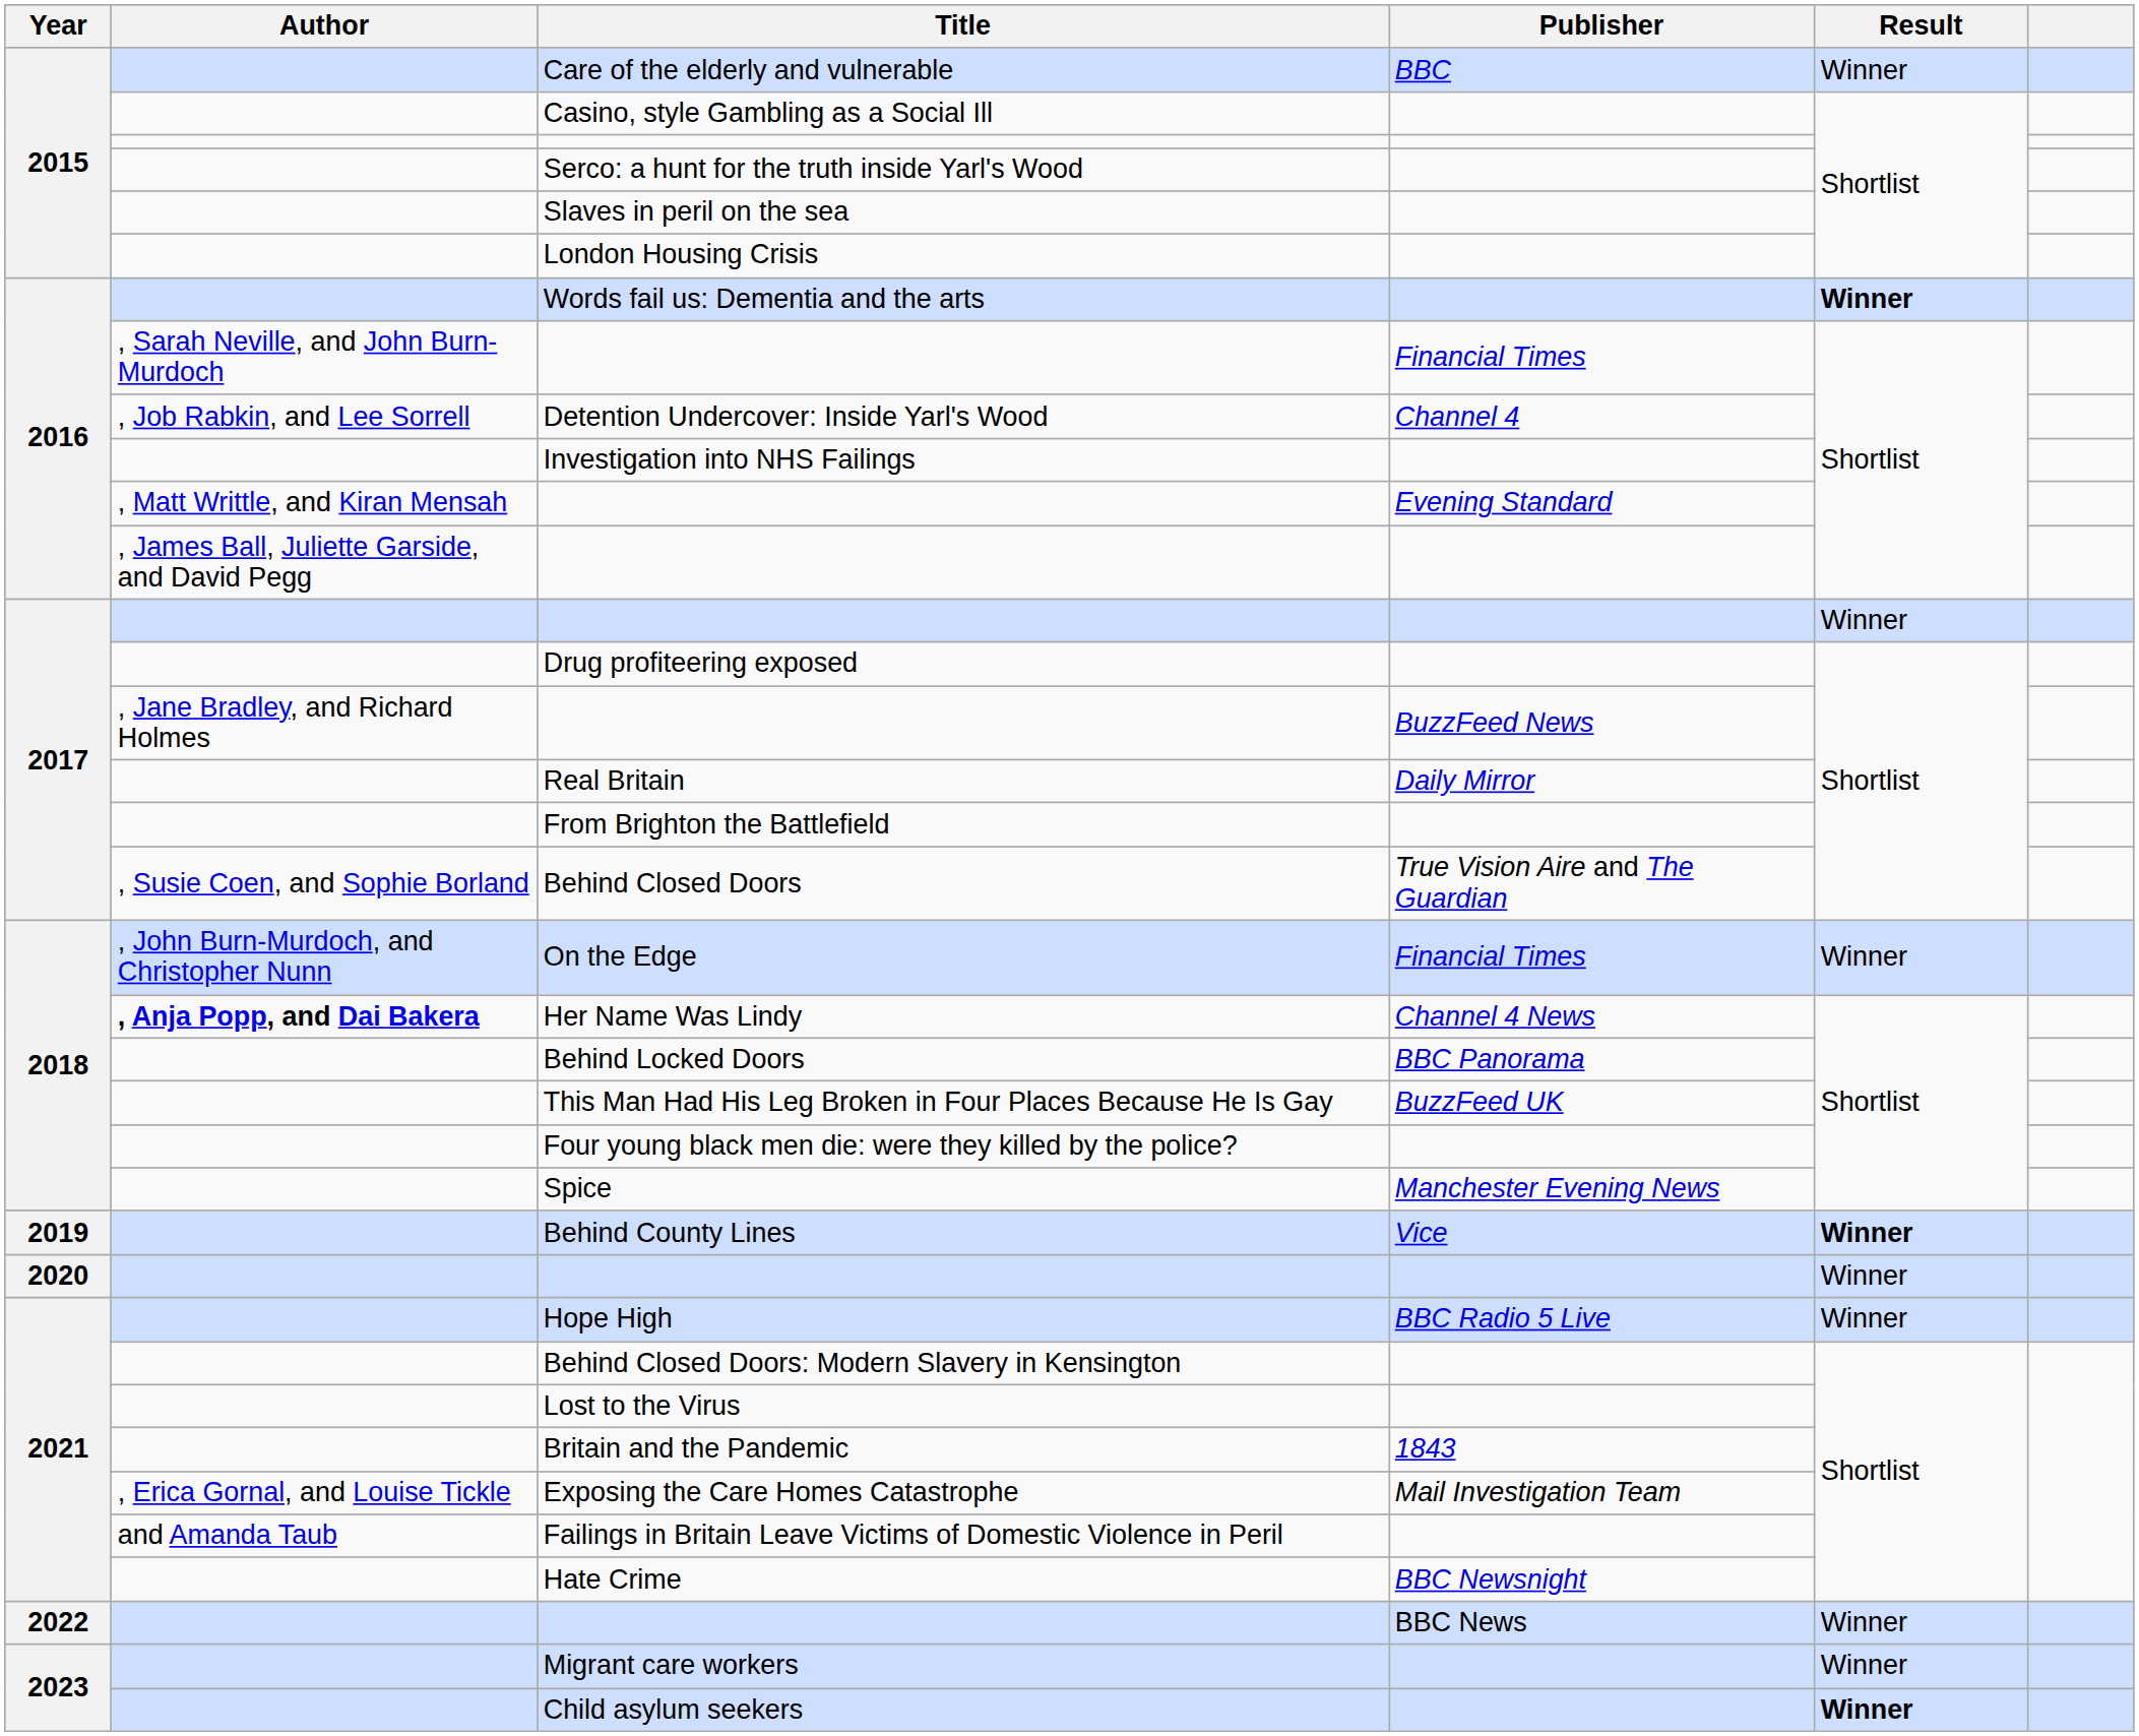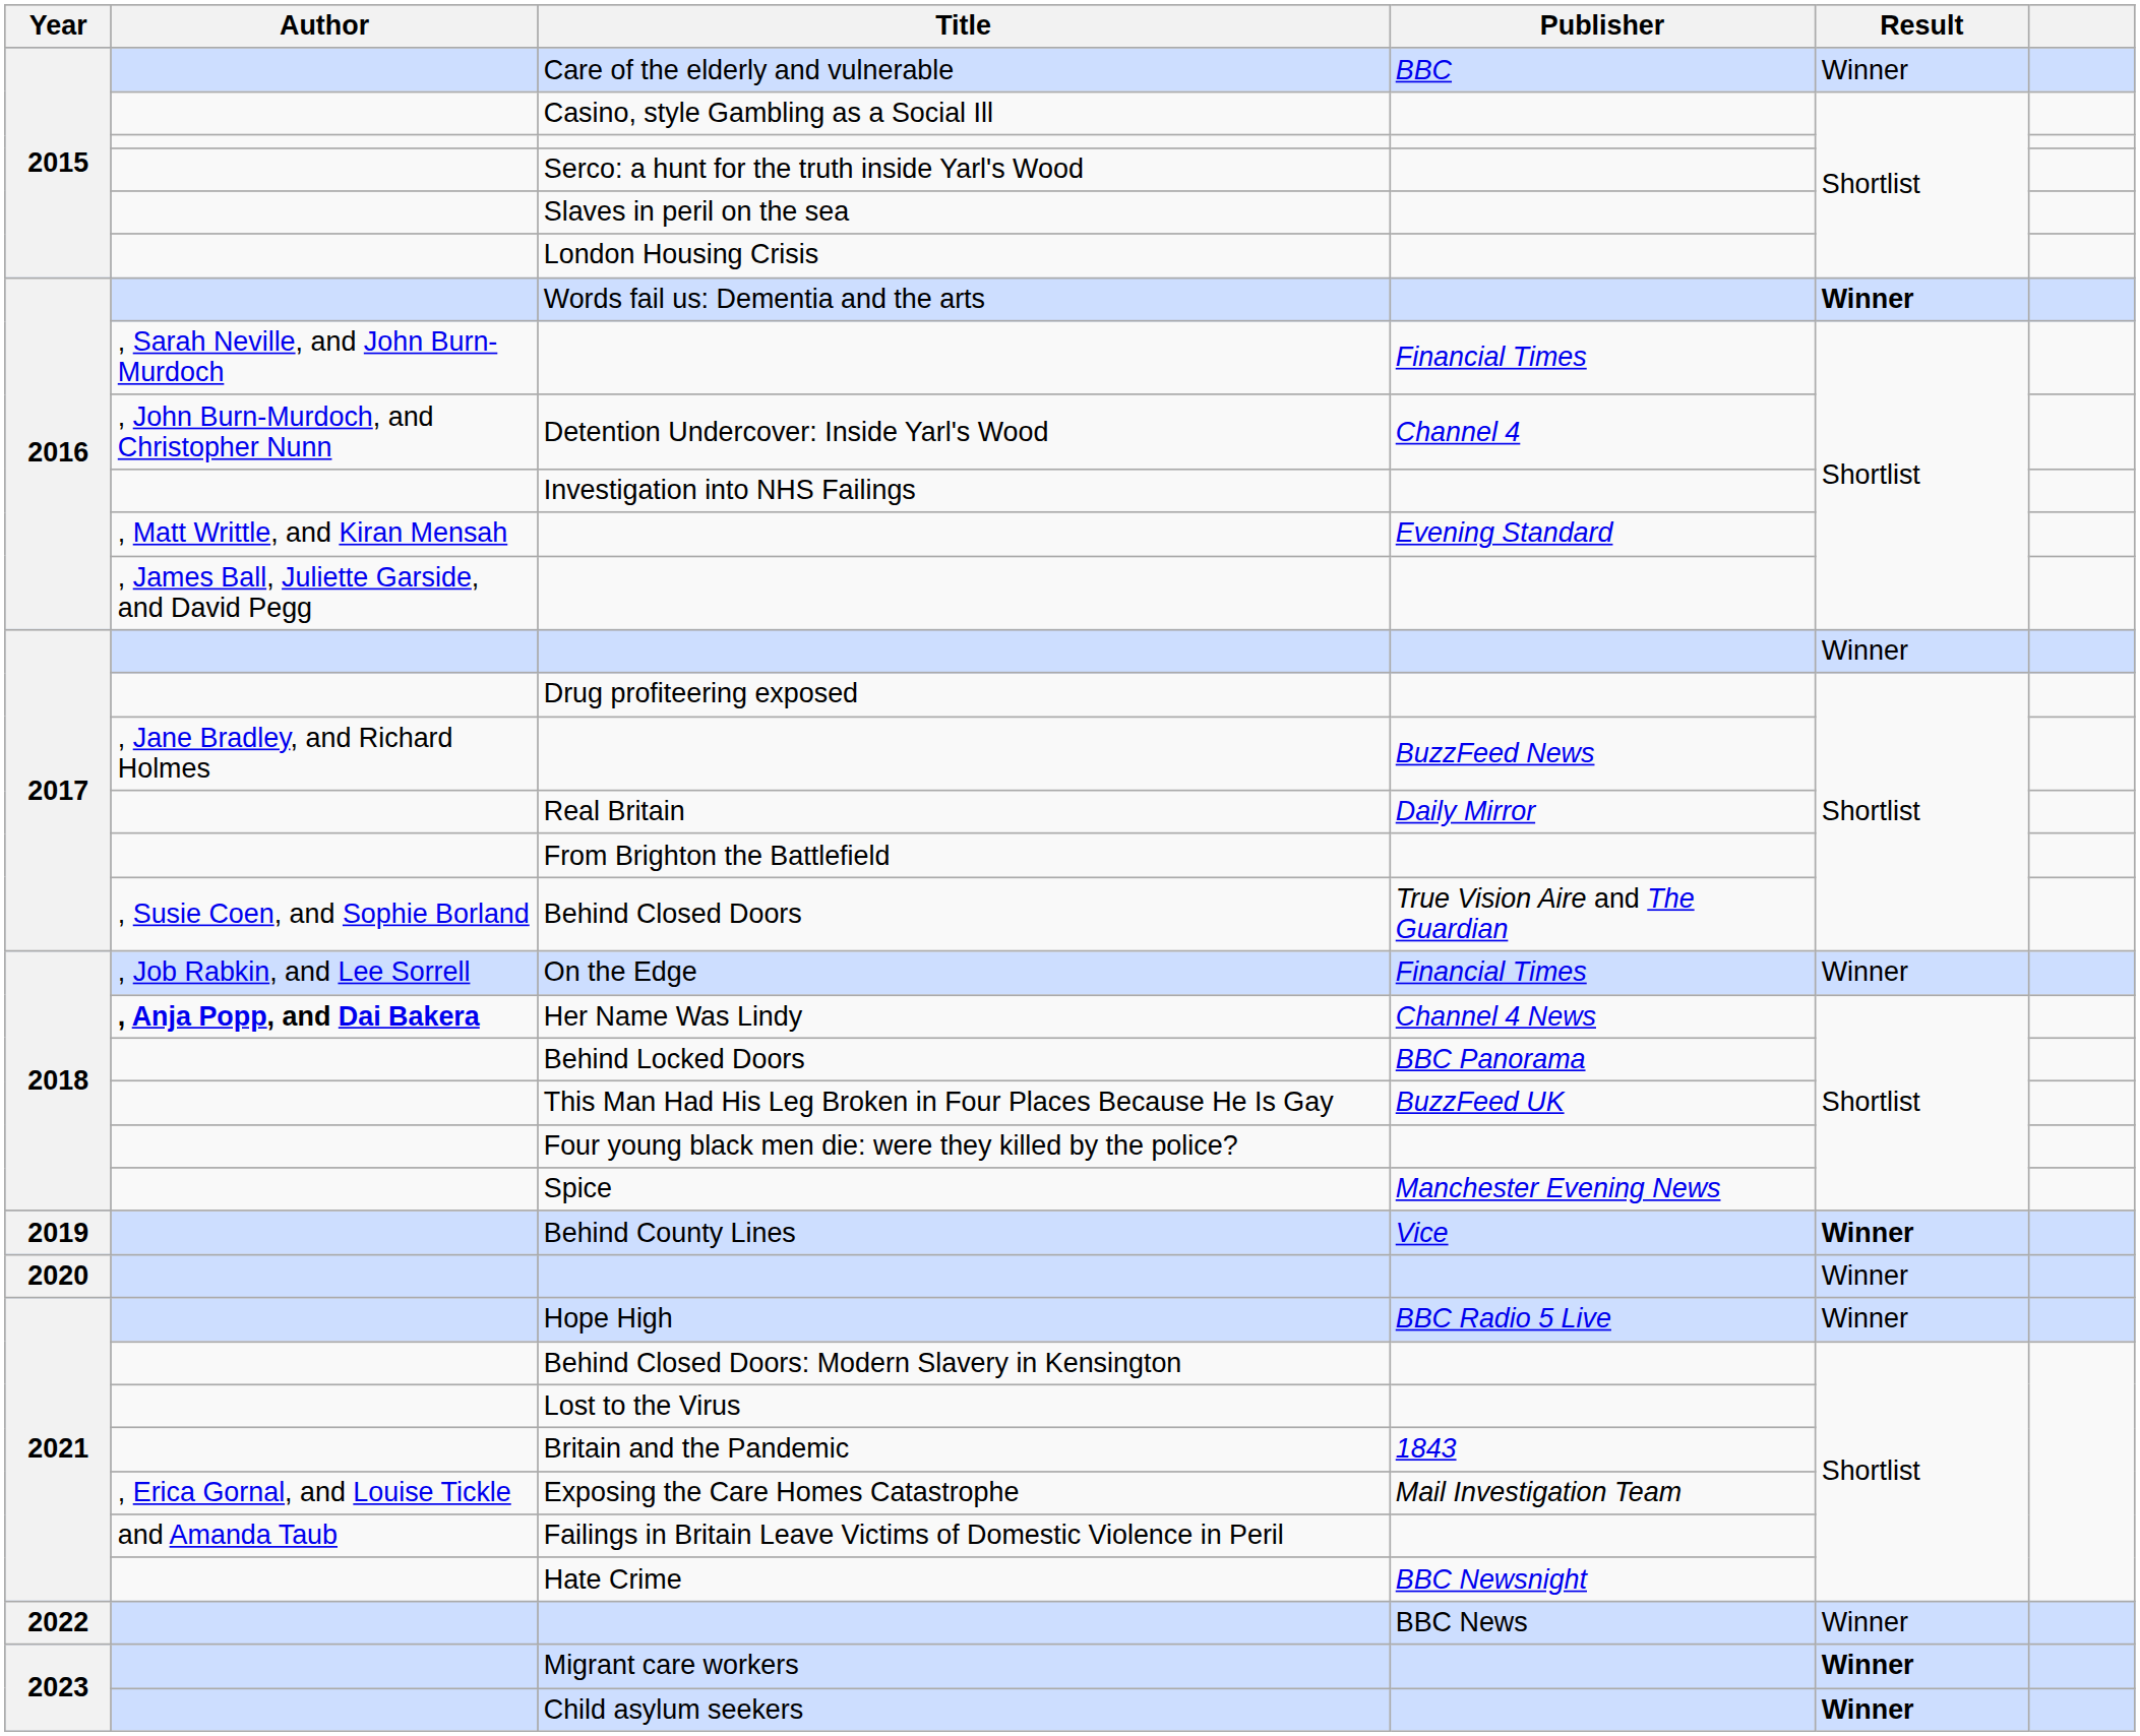 <table class="wikitable sortable mw-collapsible">
 <tr>
 <th scope="col" width="5%">Year</th>
 <th scope="col" width="20%">Author</th>
 <th scope="col" width="40%">Title</th>
 <th scope="col" width="20%">Publisher</th>
 <th scope="col" width="10%">Result</th>
 <th scope="col" width="5%"></th>
 </tr>
 <tr style="background:#cddeff">
 <th rowspan="6">2015</th>
 <td></td>
 <td>Care of the elderly and vulnerable</td>
 <td><em><a href='#'>BBC</a></em></td>
 <td>Winner</td>
 <td></td>
 </tr>
 <tr>
 <td></td>
 <td>Casino, style Gambling as a Social Ill</td>
 <td></td>
 <td rowspan="5">Shortlist</td>
 <td></td>
 </tr>
 <tr>
 <td></td>
 <td></td>
 <td></td>
 <td></td>
 </tr>
 <tr>
 <td></td>
 <td>Serco: a hunt for the truth inside Yarl's Wood</td>
 <td></td>
 <td></td>
 </tr>
 <tr>
 <td></td>
 <td>Slaves in peril on the sea</td>
 <td></td>
 <td></td>
 </tr>
 <tr>
 <td></td>
 <td>London Housing Crisis</td>
 <td></td>
 <td></td>
 </tr>
 <tr style="background:#cddeff">
 <th rowspan="6">2016</th>
 <td></td>
 <td>Words fail us: Dementia and the arts</td>
 <td></td>
 <td><strong>Winner</strong></td>
 <td></td>
 </tr>
 <tr>
 <td>, <a href='#'>Sarah Neville</a>, and <a href='#'>John Burn-Murdoch</a></td>
 <td></td>
 <td><em><a href='#'>Financial Times</a></em></td>
 <td rowspan="5">Shortlist</td>
 <td></td>
 </tr>
 <tr>
-<td>, <a href='#'>Job Rabkin</a>, and <a href='#'>Lee Sorrell</a></td>
+<td>, <a href='#'>John Burn-Murdoch</a>, and <a href='#'>Christopher Nunn</a></td>
 <td>Detention Undercover: Inside Yarl's Wood</td>
 <td><em><a href='#'>Channel 4</a></em></td>
 <td></td>
 </tr>
 <tr>
 <td></td>
 <td>Investigation into NHS Failings</td>
 <td></td>
 <td></td>
 </tr>
 <tr>
 <td>, <a href='#'>Matt Writtle</a>, and <a href='#'>Kiran Mensah</a></td>
 <td></td>
 <td><em><a href='#'>Evening Standard</a></em></td>
 <td></td>
 </tr>
 <tr>
 <td>, <a href='#'>James Ball</a>, <a href='#'>Juliette Garside</a>, and David Pegg</td>
 <td></td>
 <td></td>
 <td></td>
 </tr>
 <tr style="background:#cddeff">
 <th rowspan="6">2017</th>
 <td></td>
 <td></td>
 <td></td>
 <td>Winner</td>
 <td></td>
 </tr>
 <tr>
 <td></td>
 <td>Drug profiteering exposed</td>
 <td></td>
 <td rowspan="5">Shortlist</td>
 <td></td>
 </tr>
 <tr>
 <td>, <a href='#'>Jane Bradley</a>, and Richard Holmes</td>
 <td></td>
 <td><em><a href='#'>BuzzFeed News</a></em></td>
 <td></td>
 </tr>
 <tr>
 <td></td>
 <td>Real Britain</td>
 <td><em><a href='#'>Daily Mirror</a></em></td>
 <td></td>
 </tr>
 <tr>
 <td></td>
 <td>From Brighton the Battlefield</td>
 <td></td>
 <td></td>
 </tr>
 <tr>
 <td>, <a href='#'>Susie Coen</a>, and <a href='#'>Sophie Borland</a></td>
 <td>Behind Closed Doors</td>
 <td><em>True Vision Aire</em> and <em><a href='#'>The Guardian</a></em></td>
 <td></td>
 </tr>
 <tr style="background:#cddeff">
 <th rowspan="6">2018</th>
-<td>, <a href='#'>John Burn-Murdoch</a>, and <a href='#'>Christopher Nunn</a></td>
+<td>, <a href='#'>Job Rabkin</a>, and <a href='#'>Lee Sorrell</a></td>
 <td>On the Edge</td>
 <td><em><a href='#'>Financial Times</a></em></td>
 <td>Winner</td>
 <td></td>
 </tr>
 <tr>
 <td><strong>, <a href='#'>Anja Popp</a>, and <a href='#'>Dai Bakera</a></strong></td>
 <td>Her Name Was Lindy</td>
 <td><em><a href='#'>Channel 4 News</a></em></td>
 <td rowspan="5">Shortlist</td>
 <td></td>
 </tr>
 <tr>
 <td></td>
 <td>Behind Locked Doors</td>
 <td><em><a href='#'>BBC Panorama</a></em></td>
 <td></td>
 </tr>
 <tr>
 <td></td>
 <td>This Man Had His Leg Broken in Four Places Because He Is Gay</td>
 <td><em><a href='#'>BuzzFeed UK</a></em></td>
 <td></td>
 </tr>
 <tr>
 <td></td>
 <td>Four young black men die: were they killed by the police?</td>
 <td></td>
 <td></td>
 </tr>
 <tr>
 <td></td>
 <td>Spice</td>
 <td><em><a href='#'>Manchester Evening News</a></em></td>
 <td></td>
 </tr>
 <tr style="background:#cddeff">
 <th>2019</th>
 <td></td>
 <td>Behind County Lines</td>
 <td><em><a href='#'>Vice</a></em></td>
 <td><strong>Winner</strong></td>
 <td></td>
 </tr>
 <tr style="background:#cddeff">
 <th>2020</th>
 <td></td>
 <td></td>
 <td></td>
 <td>Winner</td>
 <td></td>
 </tr>
 <tr style="background:#cddeff">
 <th rowspan="7">2021</th>
 <td></td>
 <td>Hope High</td>
 <td><em><a href='#'>BBC Radio 5 Live</a></em></td>
 <td>Winner</td>
 <td></td>
 </tr>
 <tr>
 <td></td>
 <td>Behind Closed Doors: Modern Slavery in Kensington</td>
 <td></td>
 <td rowspan="6">Shortlist</td>
 <td rowspan="6"></td>
 </tr>
 <tr>
 <td></td>
 <td>Lost to the Virus</td>
 <td></td>
 </tr>
 <tr>
 <td></td>
 <td>Britain and the Pandemic</td>
 <td><em><a href='#'>1843</a></em></td>
 </tr>
 <tr>
 <td>, <a href='#'>Erica Gornal</a>, and <a href='#'>Louise Tickle</a></td>
 <td>Exposing the Care Homes Catastrophe</td>
 <td><em>Mail Investigation Team</em></td>
 </tr>
 <tr>
 <td> and <a href='#'>Amanda Taub</a></td>
 <td>Failings in Britain Leave Victims of Domestic Violence in Peril</td>
 <td></td>
 </tr>
 <tr>
 <td></td>
 <td>Hate Crime</td>
 <td><em><a href='#'>BBC Newsnight</a></em></td>
 </tr>
 <tr style="background:#cddeff">
 <th><strong>2022</strong></th>
 <td></td>
 <td></td>
 <td>BBC News</td>
 <td>Winner</td>
 <td></td>
 </tr>
 <tr style="background:#cddeff">
 <th rowspan="2"><strong>2023</strong></th>
 <td></td>
 <td>Migrant care workers</td>
 <td></td>
-<td>Winner</td>
+<td><strong>Winner</strong></td>
 <td></td>
 </tr>
 <tr style="background:#cddeff">
 <td></td>
 <td>Child asylum seekers</td>
 <td></td>
 <td><strong>Winner</strong></td>
 <td></td>
 </tr>
 </table>
